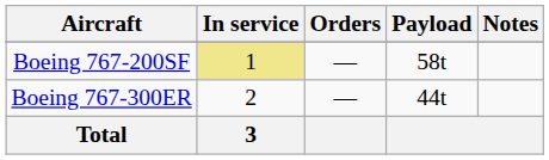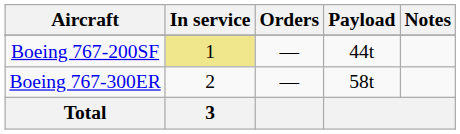 <table class="wikitable" style="margin:0.5em auto; text-align:center">
 <tr>
 <th>Aircraft</th>
 <th>In service</th>
 <th>Orders</th>
 <th>Payload</th>
 <th>Notes</th>
 </tr>
 <tr>
 </tr>
 <tr>
 <td><a href='#'>Boeing 767-200SF</a></td>
 <td align="center" style="background: khaki;">1</td>
 <td align="center">—</td>
-<td align="center">58t</td>
+<td align="center">44t</td>
 <td></td>
 </tr>
 <tr>
 <td><a href='#'>Boeing 767-300ER</a></td>
 <td align="center">2</td>
 <td align="center">—</td>
-<td align="center">44t</td>
+<td align="center">58t</td>
 <td></td>
 </tr>
 <tr>
 <th>Total</th>
 <th>3</th>
 <th></th>
 <th colspan="2"></th>
 </tr>
 </table>
